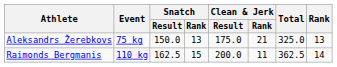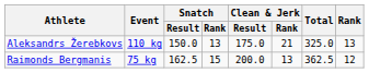 <table class="wikitable" style="font-size:90%">
 <tr>
 <th rowspan="2">Athlete</th>
 <th rowspan="2">Event</th>
 <th colspan="2">Snatch</th>
 <th colspan="2">Clean & Jerk</th>
 <th rowspan="2">Total</th>
 <th rowspan="2">Rank</th>
 </tr>
 <tr style="font-size:95%">
 <th>Result</th>
 <th>Rank</th>
 <th>Result</th>
 <th>Rank</th>
 </tr>
 <tr align=center>
 <td align=left><a href='#'>Aleksandrs Žerebkovs</a></td>
-<td align=left rowspan=1><a href='#'>75 kg</a></td>
+<td align=left rowspan=1><a href='#'>110 kg</a></td>
 <td>150.0</td>
 <td>13</td>
 <td>175.0</td>
 <td>21</td>
 <td>325.0</td>
 <td>13</td>
 </tr>
 <tr align=center>
 <td align=left><a href='#'>Raimonds Bergmanis</a></td>
-<td align=left rowspan=1><a href='#'>110 kg</a></td>
+<td align=left rowspan=1><a href='#'>75 kg</a></td>
 <td>162.5</td>
 <td>15</td>
 <td>200.0</td>
-<td>11</td>
+<td>13</td>
 <td>362.5</td>
-<td>14</td>
+<td>12</td>
 </tr>
 </table>
